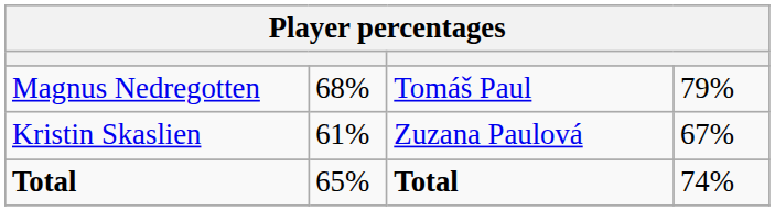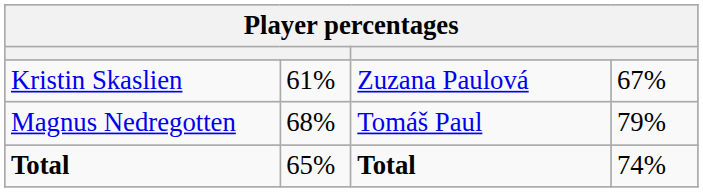 <table class="wikitable">
 <tr>
 <th colspan=4 width=400>Player percentages</th>
 </tr>
 <tr>
 <th colspan=2 width=200 style="white-space:nowrap;"></th>
 <th colspan=2 width=200 style="white-space:nowrap;"></th>
 </tr>
 <tr>
+<td><a href='#'>Kristin Skaslien</a></td>
+<td>61%</td>
+<td><a href='#'>Zuzana Paulová</a></td>
+<td>67%</td>
+</tr>
+<tr>
 <td><a href='#'>Magnus Nedregotten</a></td>
 <td>68%</td>
 <td><a href='#'>Tomáš Paul</a></td>
 <td>79%</td>
-</tr>
-<tr>
-<td><a href='#'>Kristin Skaslien</a></td>
-<td>61%</td>
-<td><a href='#'>Zuzana Paulová</a></td>
-<td>67%</td>
 </tr>
 <tr>
 <td><strong>Total</strong></td>
 <td>65%</td>
 <td><strong>Total</strong></td>
 <td>74%</td>
 </tr>
 </table>
